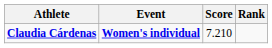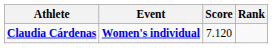 <table class=wikitable style=font-size:90%;text-align:center>
 <tr>
 <th>Athlete</th>
 <th>Event</th>
 <th>Score</th>
 <th>Rank</th>
 </tr>
 <tr>
 <td align=left><strong><a href='#'>Claudia Cárdenas</a></strong></td>
 <td align=left><strong><a href='#'>Women's individual</a></strong></td>
-<td>7.210</td>
+<td>7.120</td>
 <td></td>
 </tr>
 </table>
